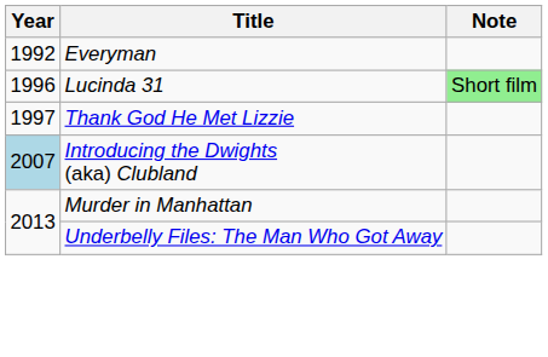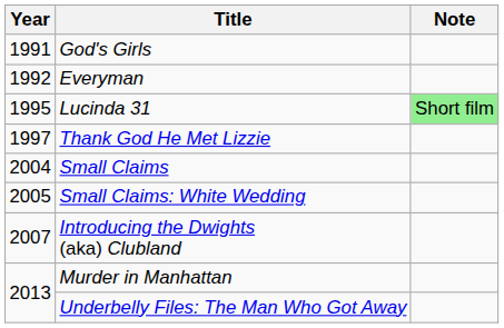 <table class="wikitable">
 <tr>
 <th>Year</th>
 <th>Title</th>
 <th>Note</th>
 </tr>
 <tr>
+<td>1991</td>
+<td><em>God's Girls</em></td>
+<td></td>
+</tr>
+<tr>
 <td>1992</td>
 <td><em>Everyman</em></td>
 <td></td>
 </tr>
 <tr>
-<td>1996</td>
+<td>1995</td>
 <td><em>Lucinda 31</em></td>
 <td style="background: lightgreen;">Short film</td>
 </tr>
 <tr>
 <td>1997</td>
 <td><em><a href='#'>Thank God He Met Lizzie</a></em></td>
 <td></td>
 </tr>
 <tr>
-<td style="background: lightblue;">2007</td>
+<td>2004</td>
+<td><em><a href='#'>Small Claims</a></em></td>
+<td></td>
+</tr>
+<tr>
+<td>2005</td>
+<td><em><a href='#'>Small Claims: White Wedding</a></em></td>
+<td></td>
+</tr>
+<tr>
+<td>2007</td>
 <td><em><a href='#'>Introducing the Dwights</a></em><br>(aka) <em>Clubland</em></td>
 <td></td>
 </tr>
 <tr>
 <td rowspan=2>2013</td>
 <td><em>Murder in Manhattan</em></td>
 <td></td>
 </tr>
 <tr>
 <td><em><a href='#'>Underbelly Files: The Man Who Got Away</a></em></td>
 <td></td>
 </tr>
 </table>
